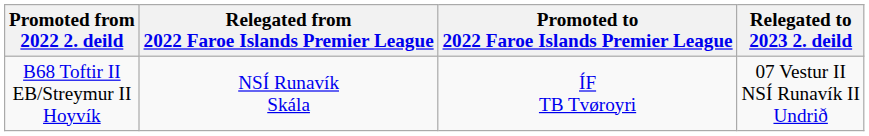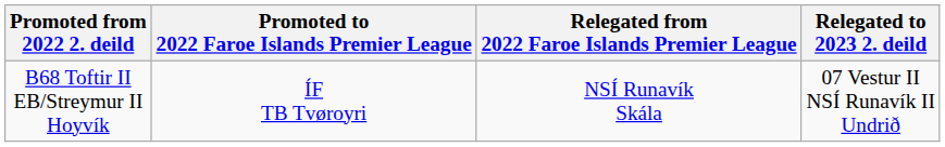 <table class="wikitable">
 <tr>
 <th>Promoted from<br><a href='#'>2022 2. deild</a></th>
+<th>Promoted to<br><a href='#'>2022 Faroe Islands Premier League</a></th>
 <th>Relegated from<br><a href='#'>2022 Faroe Islands Premier League</a></th>
-<th>Promoted to<br><a href='#'>2022 Faroe Islands Premier League</a></th>
 <th>Relegated to<br><a href='#'>2023 2. deild</a></th>
 </tr>
 <tr>
 <td align=center><a href='#'>B68 Toftir II</a><br>EB/Streymur II<br><a href='#'>Hoyvík</a></td>
+<td align=center><a href='#'>ÍF</a><br><a href='#'>TB Tvøroyri</a></td>
 <td align=center><a href='#'>NSÍ Runavík</a><br><a href='#'>Skála</a></td>
-<td align=center><a href='#'>ÍF</a><br><a href='#'>TB Tvøroyri</a></td>
 <td align=center>07 Vestur II<br>NSÍ Runavík II<br><a href='#'>Undrið</a></td>
 </tr>
 </table>
